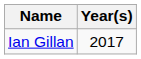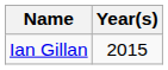 <table class="wikitable" style="text-align: center">
 <tr>
 <th>Name</th>
 <th>Year(s)</th>
 </tr>
 <tr>
 <td> <a href='#'>Ian Gillan</a></td>
-<td>2017</td>
+<td>2015</td>
 </tr>
 </table>
